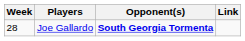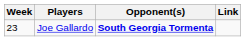 <table class=wikitable>
 <tr>
 <th>Week</th>
 <th>Players</th>
 <th>Opponent(s)</th>
 <th>Link</th>
 </tr>
 <tr>
-<td>28</td>
+<td>23</td>
 <td> <a href='#'>Joe Gallardo</a></td>
 <td><strong><a href='#'>South Georgia Tormenta</a></strong></td>
 <td></td>
 </tr>
 </table>
